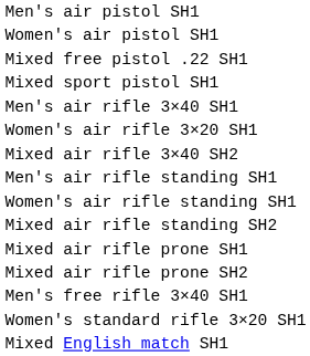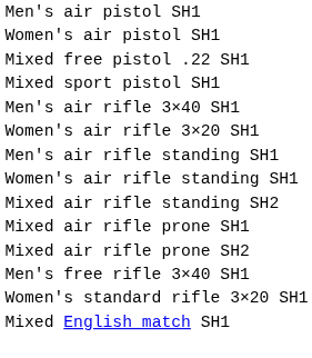 <table>
 <tr>
 <td>Men's air pistol SH1</td>
 <td></td>
 <td></td>
 <td></td>
 </tr>
 <tr>
 <td>Women's air pistol SH1</td>
 <td></td>
 <td></td>
 <td></td>
 </tr>
 <tr>
 <td>Mixed free pistol .22 SH1</td>
 <td></td>
 <td></td>
 <td></td>
 </tr>
 <tr>
 <td>Mixed sport pistol SH1</td>
 <td></td>
 <td></td>
 <td></td>
 </tr>
 <tr>
 <td>Men's air rifle 3×40 SH1</td>
 <td></td>
 <td></td>
 <td></td>
 </tr>
 <tr>
 <td>Women's air rifle 3×20 SH1</td>
-<td></td>
-<td></td>
-<td></td>
-</tr>
-<tr>
-<td>Mixed air rifle 3×40 SH2</td>
 <td></td>
 <td></td>
 <td></td>
 </tr>
 <tr>
 <td>Men's air rifle standing SH1</td>
 <td></td>
 <td></td>
 <td></td>
 </tr>
 <tr>
 <td>Women's air rifle standing SH1</td>
 <td></td>
 <td></td>
 <td></td>
 </tr>
 <tr>
 <td>Mixed air rifle standing SH2</td>
 <td></td>
 <td></td>
 <td></td>
 </tr>
 <tr>
 <td>Mixed air rifle prone SH1</td>
 <td></td>
 <td></td>
 <td></td>
 </tr>
 <tr>
 <td>Mixed air rifle prone SH2</td>
 <td></td>
 <td></td>
 <td></td>
 </tr>
 <tr>
 <td>Men's free rifle 3×40 SH1</td>
 <td></td>
 <td></td>
 <td></td>
 </tr>
 <tr>
 <td>Women's standard rifle 3×20 SH1</td>
 <td></td>
 <td></td>
 <td></td>
 </tr>
 <tr>
 <td>Mixed <a href='#'>English match</a> SH1</td>
 <td></td>
 <td></td>
 <td></td>
 </tr>
 </table>
